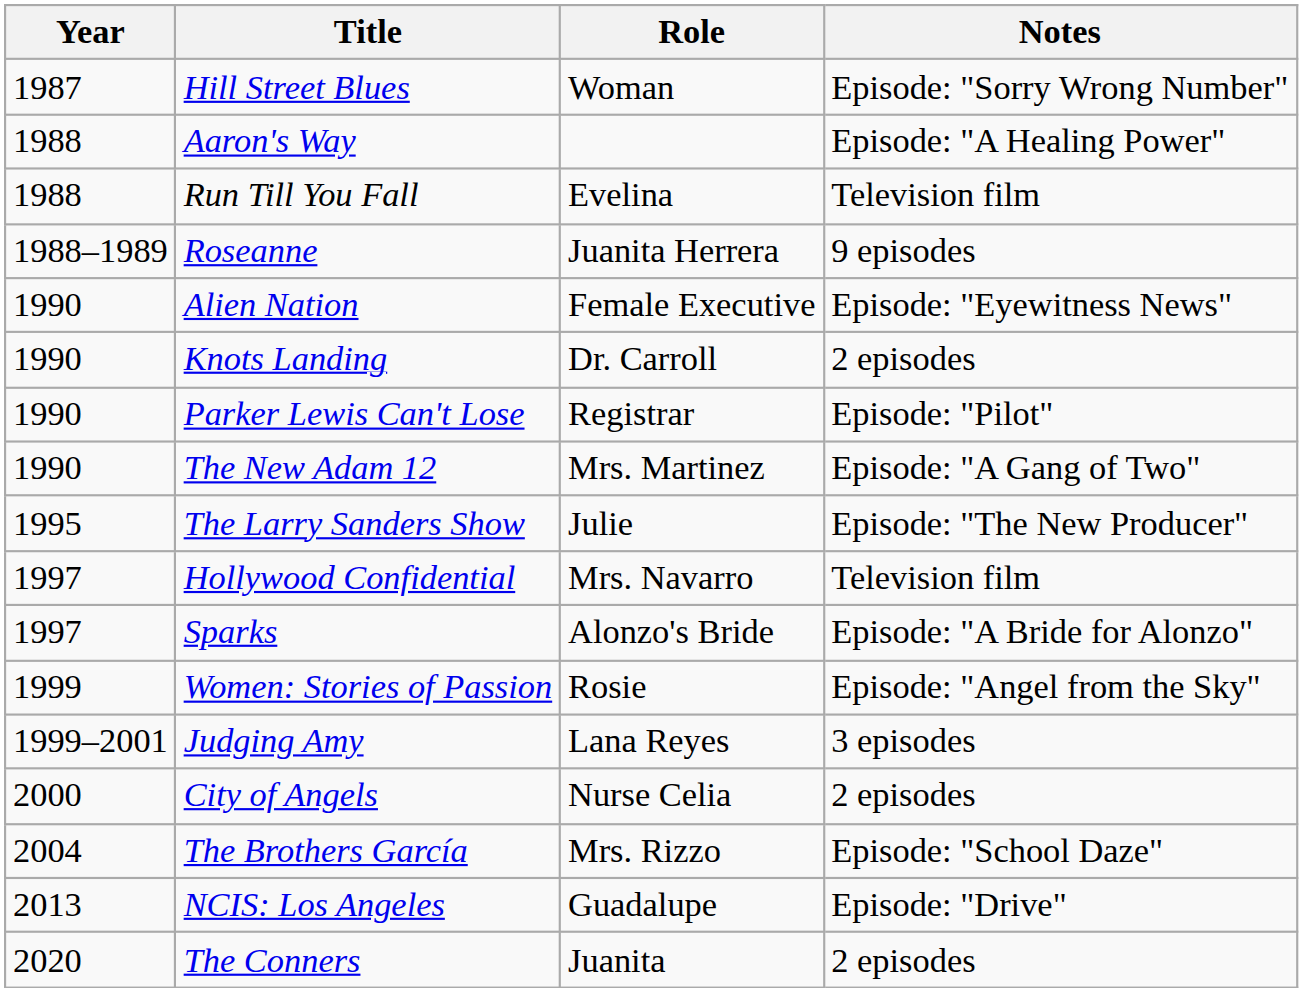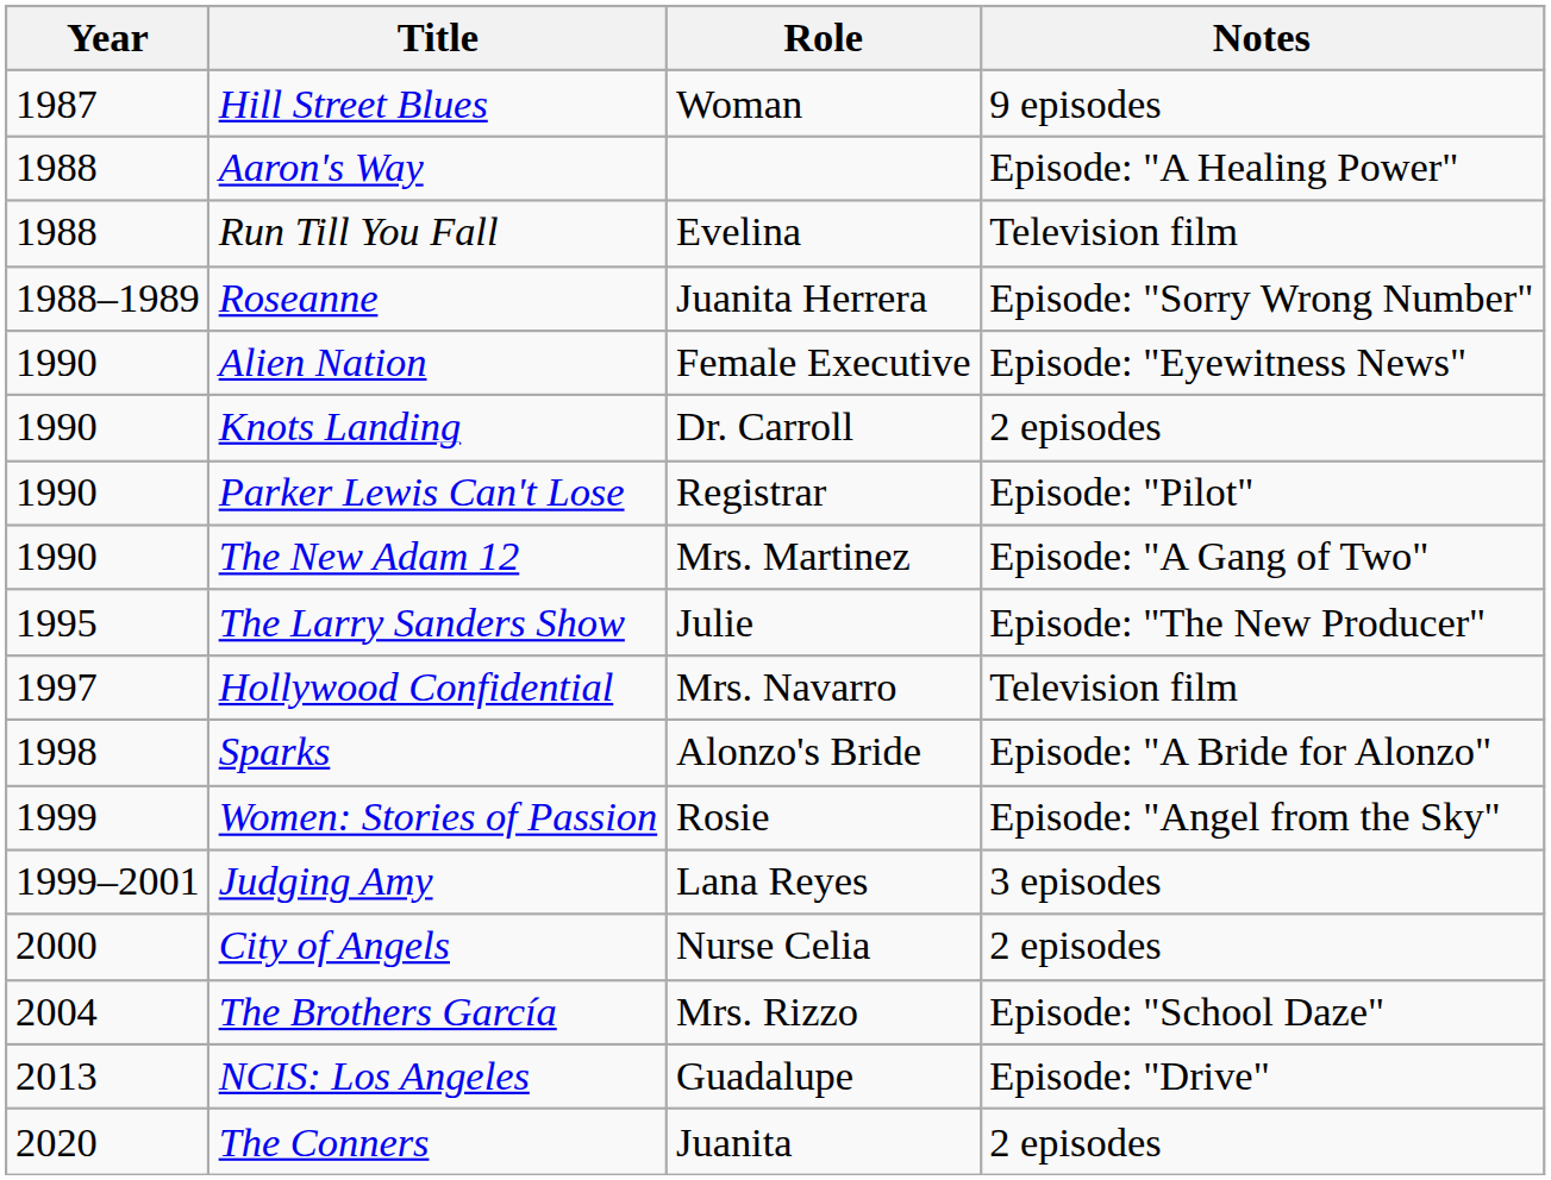 <table class="wikitable sortable">
 <tr>
 <th>Year</th>
 <th>Title</th>
 <th>Role</th>
 <th>Notes</th>
 </tr>
 <tr>
 <td>1987</td>
 <td><em><a href='#'>Hill Street Blues</a></em></td>
 <td>Woman</td>
-<td>Episode: "Sorry Wrong Number"</td>
+<td>9 episodes</td>
 </tr>
 <tr>
 <td>1988</td>
 <td><em><a href='#'>Aaron's Way</a></em></td>
 <td></td>
 <td>Episode: "A Healing Power"</td>
 </tr>
 <tr>
 <td>1988</td>
 <td><em>Run Till You Fall</em></td>
 <td>Evelina</td>
 <td>Television film</td>
 </tr>
 <tr>
 <td>1988–1989</td>
 <td><em><a href='#'>Roseanne</a></em></td>
 <td>Juanita Herrera</td>
-<td>9 episodes</td>
+<td>Episode: "Sorry Wrong Number"</td>
 </tr>
 <tr>
 <td>1990</td>
 <td><a href='#'><em>Alien Nation</em></a></td>
 <td>Female Executive</td>
 <td>Episode: "Eyewitness News"</td>
 </tr>
 <tr>
 <td>1990</td>
 <td><em><a href='#'>Knots Landing</a></em></td>
 <td>Dr. Carroll</td>
 <td>2 episodes</td>
 </tr>
 <tr>
 <td>1990</td>
 <td><em><a href='#'>Parker Lewis Can't Lose</a></em></td>
 <td>Registrar</td>
 <td>Episode: "Pilot"</td>
 </tr>
 <tr>
 <td>1990</td>
 <td><em><a href='#'>The New Adam 12</a></em></td>
 <td>Mrs. Martinez</td>
 <td>Episode: "A Gang of Two"</td>
 </tr>
 <tr>
 <td>1995</td>
 <td><em><a href='#'>The Larry Sanders Show</a></em></td>
 <td>Julie</td>
 <td>Episode: "The New Producer"</td>
 </tr>
 <tr>
 <td>1997</td>
 <td><em><a href='#'>Hollywood Confidential</a></em></td>
 <td>Mrs. Navarro</td>
 <td>Television film</td>
 </tr>
 <tr>
-<td>1997</td>
+<td>1998</td>
 <td><a href='#'><em>Sparks</em></a></td>
 <td>Alonzo's Bride</td>
 <td>Episode: "A Bride for Alonzo"</td>
 </tr>
 <tr>
 <td>1999</td>
 <td><em><a href='#'>Women: Stories of Passion</a></em></td>
 <td>Rosie</td>
 <td>Episode: "Angel from the Sky"</td>
 </tr>
 <tr>
 <td>1999–2001</td>
 <td><em><a href='#'>Judging Amy</a></em></td>
 <td>Lana Reyes</td>
 <td>3 episodes</td>
 </tr>
 <tr>
 <td>2000</td>
 <td><a href='#'><em>City of Angels</em></a></td>
 <td>Nurse Celia</td>
 <td>2 episodes</td>
 </tr>
 <tr>
 <td>2004</td>
 <td><em><a href='#'>The Brothers García</a></em></td>
 <td>Mrs. Rizzo</td>
 <td>Episode: "School Daze"</td>
 </tr>
 <tr>
 <td>2013</td>
 <td><em><a href='#'>NCIS: Los Angeles</a></em></td>
 <td>Guadalupe</td>
 <td>Episode: "Drive"</td>
 </tr>
 <tr>
 <td>2020</td>
 <td><em><a href='#'>The Conners</a></em></td>
 <td>Juanita</td>
 <td>2 episodes</td>
 </tr>
 </table>
